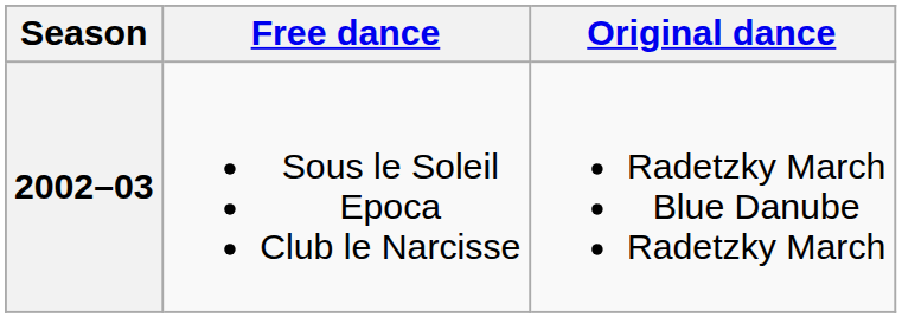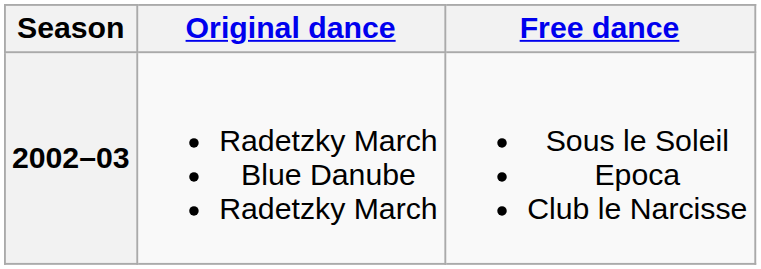 <table class="wikitable" style="text-align:center">
 <tr>
 <th>Season</th>
+<th><a href='#'>Original dance</a></th>
 <th><a href='#'>Free dance</a></th>
-<th><a href='#'>Original dance</a></th>
 </tr>
 <tr>
 <th>2002–03 <br> </th>
+<td><br><ul><li>Radetzky March <br></li><li>Blue Danube <br></li><li>Radetzky March <br></li></ul></td>
 <td><br><ul><li>Sous le Soleil <br></li><li>Epoca <br></li><li>Club le Narcisse <br></li></ul></td>
-<td><br><ul><li>Radetzky March <br></li><li>Blue Danube <br></li><li>Radetzky March <br></li></ul></td>
 </tr>
 </table>
